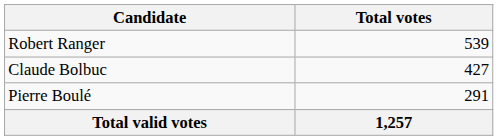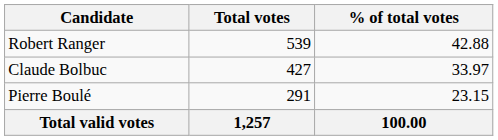 <table class="wikitable" width="475">
 <tr>
 <th align="left">Candidate</th>
 <th align="right">Total votes</th>
+<th align="right">% of total votes</th>
 </tr>
 <tr>
 <td align="left">Robert Ranger</td>
 <td align="right">539</td>
+<td align="right">42.88</td>
 </tr>
 <tr>
 <td align="left">Claude Bolbuc</td>
 <td align="right">427</td>
+<td align="right">33.97</td>
 </tr>
 <tr>
 <td align="left">Pierre Boulé</td>
 <td align="right">291</td>
+<td align="right">23.15</td>
 </tr>
 <tr bgcolor="#EEEEEE">
 <th align="left">Total valid votes</th>
 <th align="right"><strong>1,257</strong></th>
+<th align="right"><strong>100.00</strong></th>
 </tr>
 </table>
